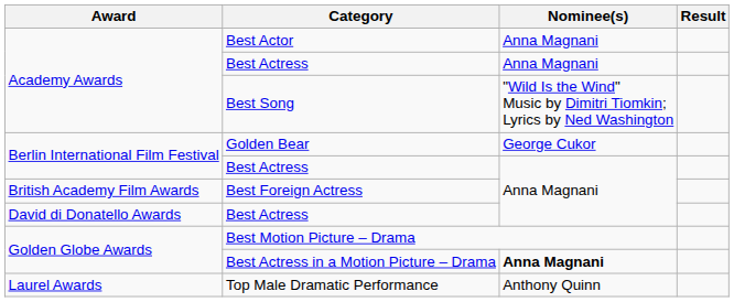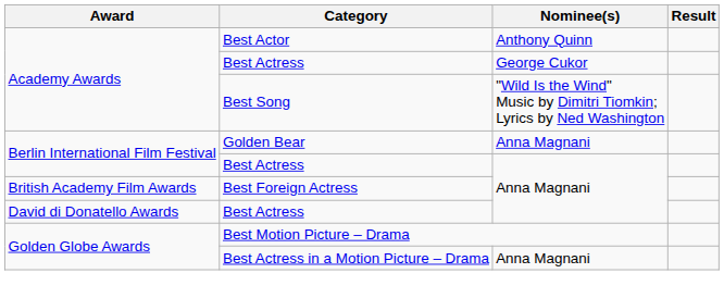 <table class="wikitable plainrowheaders">
 <tr>
 <th>Award</th>
 <th>Category</th>
 <th>Nominee(s)</th>
 <th>Result</th>
 </tr>
 <tr>
 <td rowspan="3"><a href='#'>Academy Awards</a></td>
 <td><a href='#'>Best Actor</a></td>
-<td><a href='#'>Anna Magnani</a></td>
+<td><a href='#'>Anthony Quinn</a></td>
 <td></td>
 </tr>
 <tr>
 <td><a href='#'>Best Actress</a></td>
-<td><a href='#'>Anna Magnani</a></td>
+<td><a href='#'>George Cukor</a></td>
 <td></td>
 </tr>
 <tr>
 <td><a href='#'>Best Song</a></td>
 <td>"<a href='#'>Wild Is the Wind</a>" <br> Music by <a href='#'>Dimitri Tiomkin</a>; <br> Lyrics by <a href='#'>Ned Washington</a></td>
 <td></td>
 </tr>
 <tr>
 <td rowspan="2"><a href='#'>Berlin International Film Festival</a></td>
 <td><a href='#'>Golden Bear</a></td>
-<td><a href='#'>George Cukor</a></td>
+<td><a href='#'>Anna Magnani</a></td>
 <td></td>
 </tr>
 <tr>
 <td><a href='#'>Best Actress</a></td>
 <td rowspan="3">Anna Magnani</td>
 <td></td>
 </tr>
 <tr>
 <td><a href='#'>British Academy Film Awards</a></td>
 <td><a href='#'>Best Foreign Actress</a></td>
 <td></td>
 </tr>
 <tr>
 <td><a href='#'>David di Donatello Awards</a></td>
 <td><a href='#'>Best Actress</a></td>
 <td></td>
 </tr>
 <tr>
 <td rowspan="2"><a href='#'>Golden Globe Awards</a></td>
 <td colspan="2"><a href='#'>Best Motion Picture – Drama</a></td>
 <td></td>
 </tr>
 <tr>
 <td><a href='#'>Best Actress in a Motion Picture – Drama</a></td>
-<td><strong>Anna Magnani</strong></td>
-<td></td>
-</tr>
-<tr>
-<td><a href='#'>Laurel Awards</a></td>
-<td>Top Male Dramatic Performance</td>
-<td>Anthony Quinn</td>
+<td>Anna Magnani</td>
 <td></td>
 </tr>
 </table>
